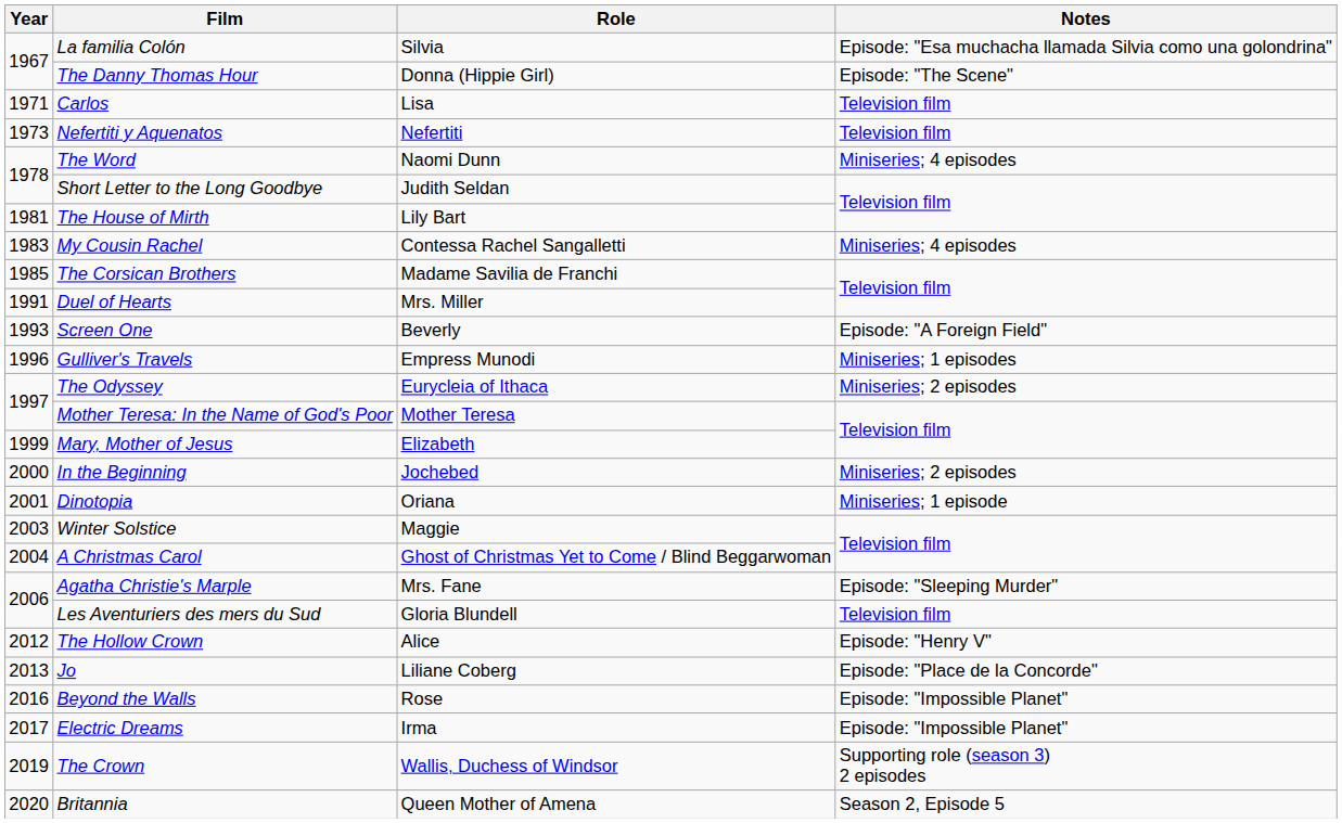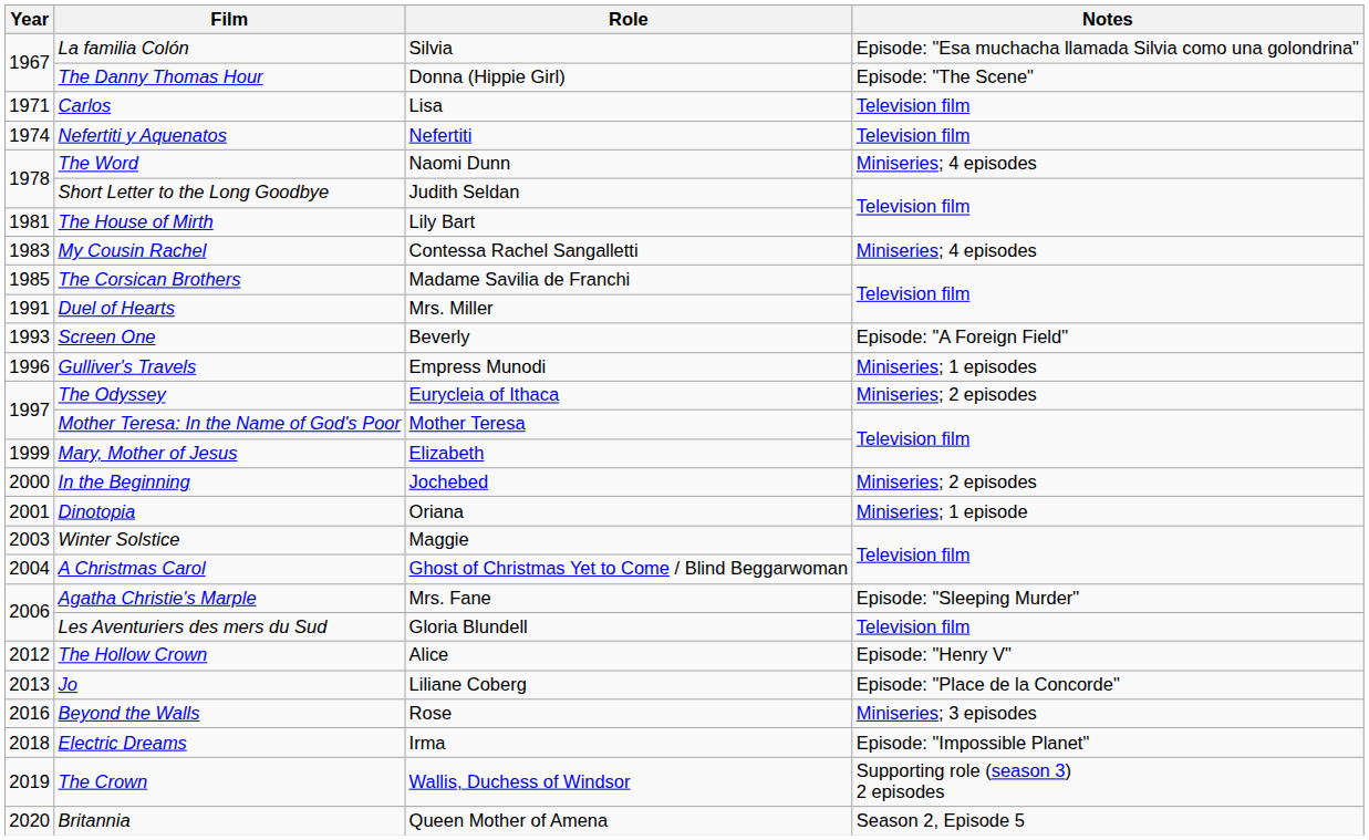 <table class="wikitable sortable">
 <tr style="background:#b0c4de; text-align:center;">
 <th>Year</th>
 <th>Film</th>
 <th>Role</th>
 <th>Notes</th>
 </tr>
 <tr>
 <td rowspan="2">1967</td>
 <td><em>La familia Colón</em></td>
 <td>Silvia</td>
 <td>Episode: "Esa muchacha llamada Silvia como una golondrina"</td>
 </tr>
 <tr>
 <td><em><a href='#'>The Danny Thomas Hour</a></em></td>
 <td>Donna (Hippie Girl)</td>
 <td>Episode: "The Scene"</td>
 </tr>
 <tr>
 <td>1971</td>
 <td><a href='#'><em>Carlos</em></a></td>
 <td>Lisa</td>
 <td><a href='#'>Television film</a></td>
 </tr>
 <tr>
-<td>1973</td>
+<td>1974</td>
 <td><em><a href='#'>Nefertiti y Aquenatos</a></em></td>
 <td><a href='#'>Nefertiti</a></td>
 <td><a href='#'>Television film</a></td>
 </tr>
 <tr>
 <td rowspan="2">1978</td>
 <td><a href='#'><em>The Word</em></a></td>
 <td>Naomi Dunn</td>
 <td><a href='#'>Miniseries</a>; 4 episodes</td>
 </tr>
 <tr>
 <td><em>Short Letter to the Long Goodbye</em></td>
 <td>Judith Seldan</td>
 <td rowspan="2"><a href='#'>Television film</a></td>
 </tr>
 <tr>
 <td>1981</td>
 <td><a href='#'><em>The House of Mirth</em></a></td>
 <td>Lily Bart</td>
 </tr>
 <tr>
 <td>1983</td>
 <td><em><a href='#'>My Cousin Rachel</a></em></td>
 <td>Contessa Rachel Sangalletti</td>
 <td><a href='#'>Miniseries</a>; 4 episodes</td>
 </tr>
 <tr>
 <td>1985</td>
 <td><a href='#'><em>The Corsican Brothers</em></a></td>
 <td>Madame Savilia de Franchi</td>
 <td rowspan="2"><a href='#'>Television film</a></td>
 </tr>
 <tr>
 <td>1991</td>
 <td><em><a href='#'>Duel of Hearts</a></em></td>
 <td>Mrs. Miller</td>
 </tr>
 <tr>
 <td>1993</td>
 <td><em><a href='#'>Screen One</a></em></td>
 <td>Beverly</td>
 <td>Episode: "A Foreign Field"</td>
 </tr>
 <tr>
 <td>1996</td>
 <td><a href='#'><em>Gulliver's Travels</em></a></td>
 <td>Empress Munodi</td>
 <td><a href='#'>Miniseries</a>; 1 episodes</td>
 </tr>
 <tr>
 <td rowspan="2">1997</td>
 <td><a href='#'><em>The Odyssey</em></a></td>
 <td><a href='#'>Eurycleia of Ithaca</a></td>
 <td><a href='#'>Miniseries</a>; 2 episodes</td>
 </tr>
 <tr>
 <td><em><a href='#'>Mother Teresa: In the Name of God's Poor</a></em></td>
 <td><a href='#'>Mother Teresa</a></td>
 <td rowspan="2"><a href='#'>Television film</a></td>
 </tr>
 <tr>
 <td>1999</td>
 <td><a href='#'><em>Mary, Mother of Jesus</em></a></td>
 <td><a href='#'>Elizabeth</a></td>
 </tr>
 <tr>
 <td>2000</td>
 <td><a href='#'><em>In the Beginning</em></a></td>
 <td><a href='#'>Jochebed</a></td>
 <td><a href='#'>Miniseries</a>; 2 episodes</td>
 </tr>
 <tr>
 <td>2001</td>
 <td><a href='#'><em>Dinotopia</em></a></td>
 <td>Oriana</td>
 <td><a href='#'>Miniseries</a>; 1 episode</td>
 </tr>
 <tr>
 <td>2003</td>
 <td><em>Winter Solstice</em></td>
 <td>Maggie</td>
 <td rowspan="2"><a href='#'>Television film</a></td>
 </tr>
 <tr>
 <td>2004</td>
 <td><a href='#'><em>A Christmas Carol</em></a></td>
 <td><a href='#'>Ghost of Christmas Yet to Come</a> / Blind Beggarwoman</td>
 </tr>
 <tr>
 <td rowspan="2">2006</td>
 <td><em><a href='#'>Agatha Christie's Marple</a></em></td>
 <td>Mrs. Fane</td>
 <td>Episode: "Sleeping Murder"</td>
 </tr>
 <tr>
 <td><em>Les Aventuriers des mers du Sud</em></td>
 <td>Gloria Blundell</td>
 <td><a href='#'>Television film</a></td>
 </tr>
 <tr>
 <td>2012</td>
 <td><a href='#'><em>The Hollow Crown</em></a></td>
 <td>Alice</td>
 <td>Episode: "Henry V"</td>
 </tr>
 <tr>
 <td>2013</td>
 <td><a href='#'><em>Jo</em></a></td>
 <td>Liliane Coberg</td>
 <td>Episode: "Place de la Concorde"</td>
 </tr>
 <tr>
 <td>2016</td>
 <td><a href='#'><em>Beyond the Walls</em></a></td>
 <td>Rose</td>
-<td>Episode: "Impossible Planet"</td>
+<td><a href='#'>Miniseries</a>; 3 episodes</td>
 </tr>
 <tr>
-<td>2017</td>
+<td>2018</td>
 <td><a href='#'><em>Electric Dreams</em></a></td>
 <td>Irma</td>
 <td>Episode: "Impossible Planet"</td>
 </tr>
 <tr>
 <td>2019</td>
 <td><a href='#'><em>The Crown</em></a></td>
 <td><a href='#'>Wallis, Duchess of Windsor</a></td>
 <td>Supporting role (<a href='#'>season 3</a>)<br>2 episodes</td>
 </tr>
 <tr>
 <td>2020</td>
 <td><em>Britannia</em></td>
 <td>Queen Mother of Amena</td>
 <td>Season 2, Episode 5</td>
 </tr>
 </table>
